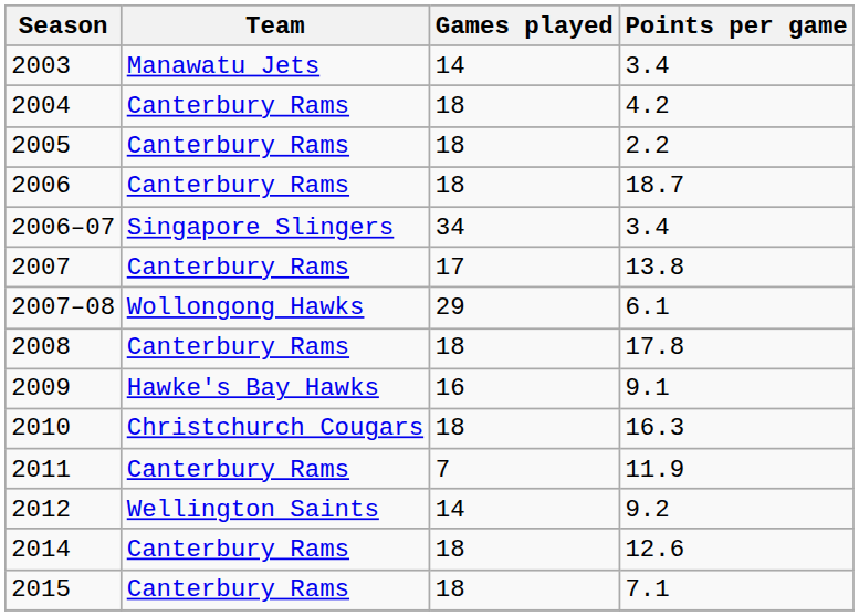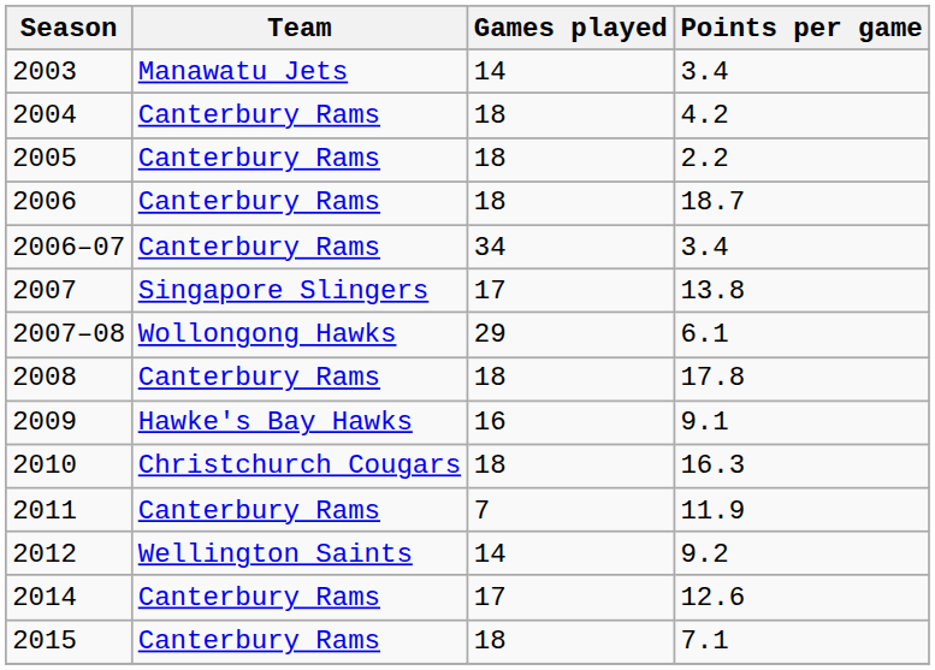 <table class="wikitable">
 <tr>
 <th>Season</th>
 <th>Team</th>
 <th>Games played</th>
 <th>Points per game</th>
 </tr>
 <tr>
 <td>2003</td>
 <td><a href='#'>Manawatu Jets</a></td>
 <td>14</td>
 <td>3.4</td>
 </tr>
 <tr>
 <td>2004</td>
 <td><a href='#'>Canterbury Rams</a></td>
 <td>18</td>
 <td>4.2</td>
 </tr>
 <tr>
 <td>2005</td>
 <td><a href='#'>Canterbury Rams</a></td>
 <td>18</td>
 <td>2.2</td>
 </tr>
 <tr>
 <td>2006</td>
 <td><a href='#'>Canterbury Rams</a></td>
 <td>18</td>
 <td>18.7</td>
 </tr>
 <tr>
 <td>2006–07</td>
-<td><a href='#'>Singapore Slingers</a></td>
+<td><a href='#'>Canterbury Rams</a></td>
 <td>34</td>
 <td>3.4</td>
 </tr>
 <tr>
 <td>2007</td>
-<td><a href='#'>Canterbury Rams</a></td>
+<td><a href='#'>Singapore Slingers</a></td>
 <td>17</td>
 <td>13.8</td>
 </tr>
 <tr>
 <td>2007–08</td>
 <td><a href='#'>Wollongong Hawks</a></td>
 <td>29</td>
 <td>6.1</td>
 </tr>
 <tr>
 <td>2008</td>
 <td><a href='#'>Canterbury Rams</a></td>
 <td>18</td>
 <td>17.8</td>
 </tr>
 <tr>
 <td>2009</td>
 <td><a href='#'>Hawke's Bay Hawks</a></td>
 <td>16</td>
 <td>9.1</td>
 </tr>
 <tr>
 <td>2010</td>
 <td><a href='#'>Christchurch Cougars</a></td>
 <td>18</td>
 <td>16.3</td>
 </tr>
 <tr>
 <td>2011</td>
 <td><a href='#'>Canterbury Rams</a></td>
 <td>7</td>
 <td>11.9</td>
 </tr>
 <tr>
 <td>2012</td>
 <td><a href='#'>Wellington Saints</a></td>
 <td>14</td>
 <td>9.2</td>
 </tr>
 <tr>
 <td>2014</td>
 <td><a href='#'>Canterbury Rams</a></td>
-<td>18</td>
+<td>17</td>
 <td>12.6</td>
 </tr>
 <tr>
 <td>2015</td>
 <td><a href='#'>Canterbury Rams</a></td>
 <td>18</td>
 <td>7.1</td>
 </tr>
 <tr>
 </tr>
 </table>
